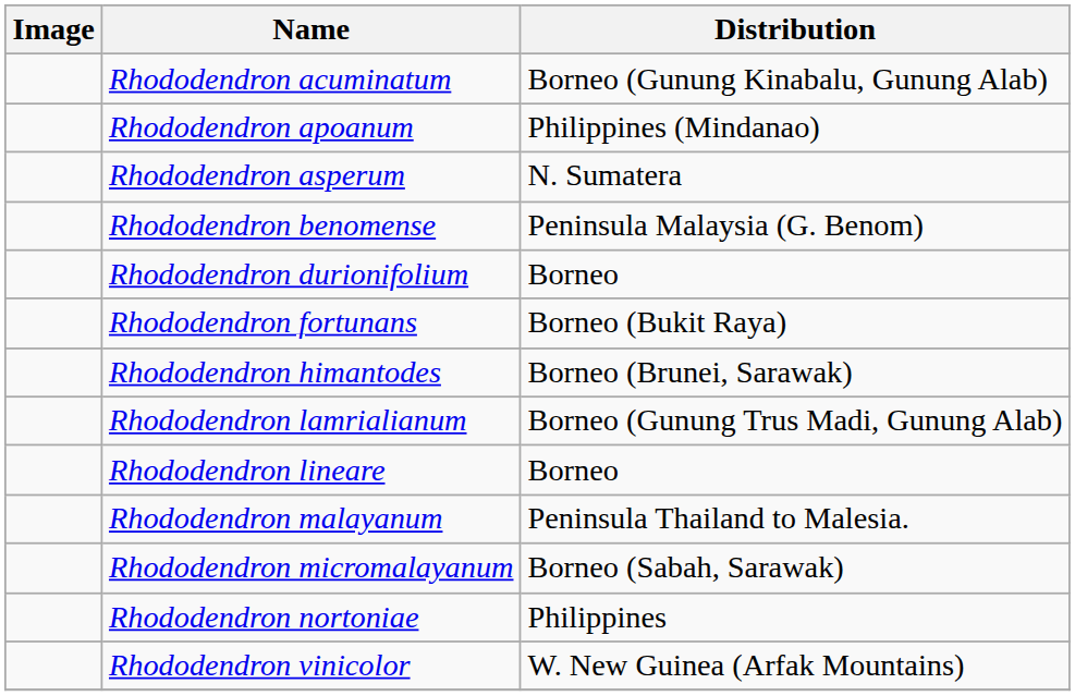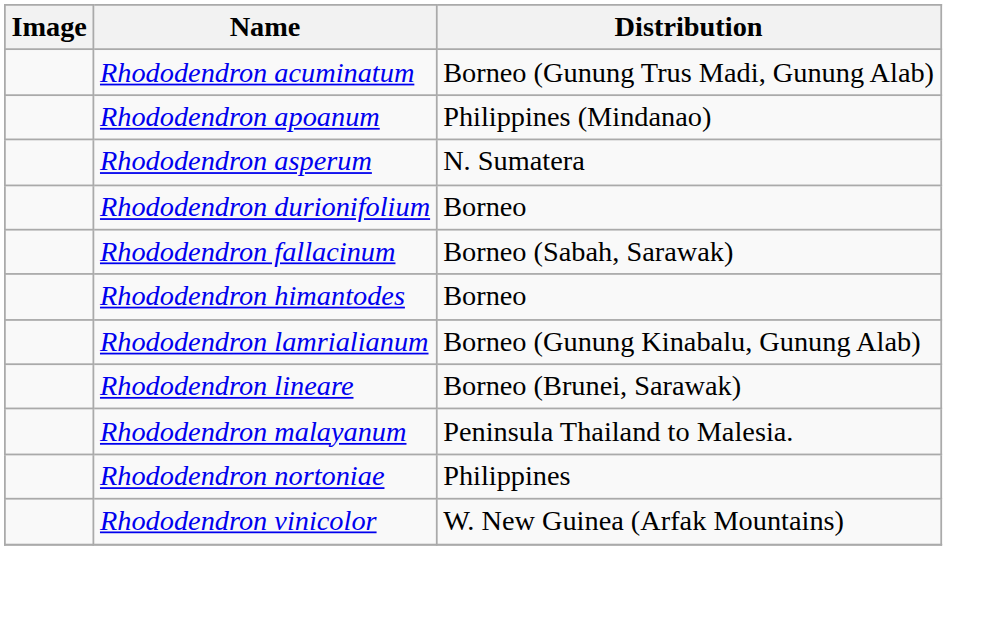 <table class="wikitable collapsible">
 <tr>
 <th>Image</th>
 <th>Name</th>
 <th>Distribution</th>
 </tr>
 <tr>
 <td></td>
 <td><em><a href='#'>Rhododendron acuminatum</a></em> </td>
-<td>Borneo (Gunung Kinabalu, Gunung Alab)</td>
+<td>Borneo (Gunung Trus Madi, Gunung Alab)</td>
 </tr>
 <tr>
 <td></td>
 <td><em><a href='#'>Rhododendron apoanum</a></em> </td>
 <td>Philippines (Mindanao)</td>
 </tr>
 <tr>
 <td></td>
 <td><em><a href='#'>Rhododendron asperum</a></em> </td>
 <td>N. Sumatera</td>
 </tr>
 <tr>
 <td></td>
-<td><em><a href='#'>Rhododendron benomense</a></em> </td>
-<td>Peninsula Malaysia (G. Benom)</td>
-</tr>
-<tr>
-<td></td>
 <td><em><a href='#'>Rhododendron durionifolium</a></em> </td>
 <td>Borneo</td>
 </tr>
 <tr>
 <td></td>
-<td><em><a href='#'>Rhododendron fortunans</a></em> </td>
-<td>Borneo (Bukit Raya)</td>
+<td><em><a href='#'>Rhododendron fallacinum</a></em> </td>
+<td>Borneo (Sabah, Sarawak)</td>
 </tr>
 <tr>
 <td></td>
 <td><em><a href='#'>Rhododendron himantodes</a></em> </td>
-<td>Borneo (Brunei, Sarawak)</td>
+<td>Borneo</td>
 </tr>
 <tr>
 <td></td>
 <td><em><a href='#'>Rhododendron lamrialianum</a></em> </td>
-<td>Borneo (Gunung Trus Madi, Gunung Alab)</td>
+<td>Borneo (Gunung Kinabalu, Gunung Alab)</td>
 </tr>
 <tr>
 <td></td>
 <td><em><a href='#'>Rhododendron lineare</a></em> </td>
-<td>Borneo</td>
+<td>Borneo (Brunei, Sarawak)</td>
 </tr>
 <tr>
 <td></td>
 <td><em><a href='#'>Rhododendron malayanum</a></em> </td>
 <td>Peninsula Thailand to Malesia.</td>
-</tr>
-<tr>
-<td></td>
-<td><em><a href='#'>Rhododendron micromalayanum</a></em> </td>
-<td>Borneo (Sabah, Sarawak)</td>
 </tr>
 <tr>
 <td></td>
 <td><em><a href='#'>Rhododendron nortoniae</a></em> </td>
 <td>Philippines</td>
 </tr>
 <tr>
 <td></td>
 <td><em><a href='#'>Rhododendron vinicolor</a></em> </td>
 <td>W. New Guinea (Arfak Mountains)</td>
 </tr>
 <tr>
 </tr>
 </table>
